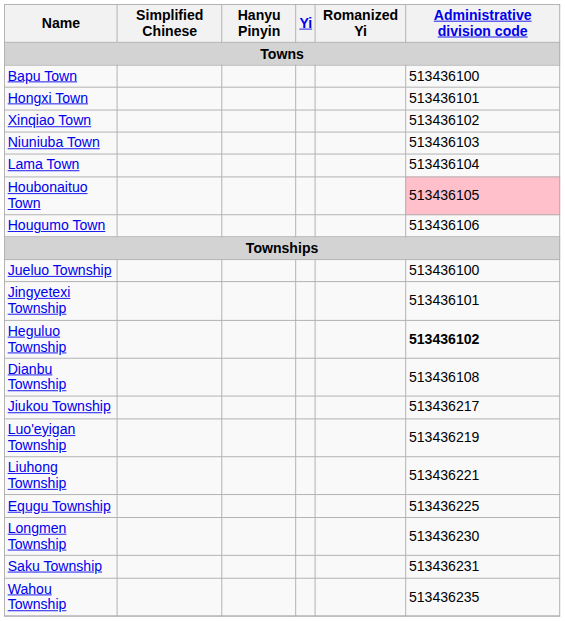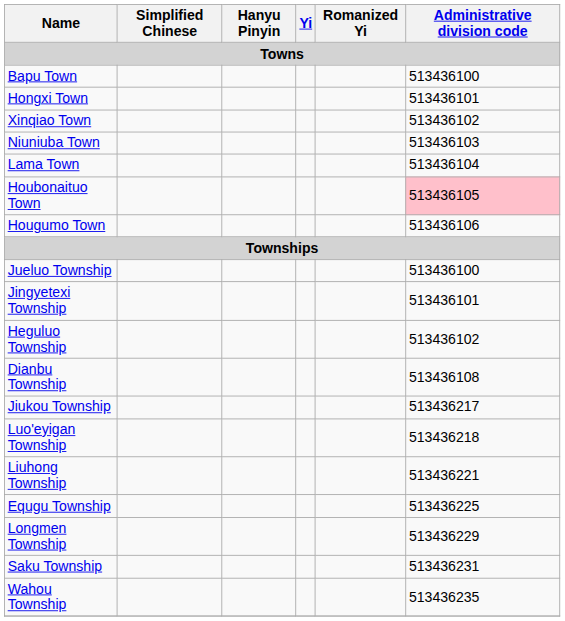 <table class="wikitable" align="center" style="width:50%; border="1">
 <tr>
 <th>Name</th>
 <th>Simplified Chinese</th>
 <th>Hanyu Pinyin</th>
 <th><a href='#'>Yi</a></th>
 <th>Romanized Yi</th>
 <th><a href='#'>Administrative division code</a></th>
 </tr>
 <tr>
 <td colspan="7"  style="text-align:center; background:#d3d3d3;"><strong>Towns</strong></td>
 </tr>
 <tr --------->
 <td><a href='#'>Bapu Town</a></td>
 <td></td>
 <td></td>
 <td></td>
 <td></td>
 <td>513436100</td>
 </tr>
 <tr>
 <td><a href='#'>Hongxi Town</a></td>
 <td></td>
 <td></td>
 <td></td>
 <td></td>
 <td>513436101</td>
 </tr>
 <tr>
 <td><a href='#'>Xinqiao Town</a></td>
 <td></td>
 <td></td>
 <td></td>
 <td></td>
 <td>513436102</td>
 </tr>
 <tr>
 <td><a href='#'>Niuniuba Town</a></td>
 <td></td>
 <td></td>
 <td></td>
 <td></td>
 <td>513436103</td>
 </tr>
 <tr>
 <td><a href='#'>Lama Town</a></td>
 <td></td>
 <td></td>
 <td></td>
 <td></td>
 <td>513436104</td>
 </tr>
 <tr>
 <td><a href='#'>Houbonaituo Town</a></td>
 <td></td>
 <td></td>
 <td></td>
 <td></td>
 <td style="background: pink;">513436105</td>
 </tr>
 <tr>
 <td><a href='#'>Hougumo Town</a></td>
 <td></td>
 <td></td>
 <td></td>
 <td></td>
 <td>513436106</td>
 </tr>
 <tr>
 <td colspan="7"  style="text-align:center; background:#d3d3d3;"><strong>Townships</strong></td>
 </tr>
 <tr --------->
 <td><a href='#'>Jueluo Township</a></td>
 <td></td>
 <td></td>
 <td></td>
 <td></td>
 <td>513436100</td>
 </tr>
 <tr>
 <td><a href='#'>Jingyetexi Township</a></td>
 <td></td>
 <td></td>
 <td></td>
 <td></td>
 <td>513436101</td>
 </tr>
 <tr>
 <td><a href='#'>Heguluo Township</a></td>
 <td></td>
 <td></td>
 <td></td>
 <td></td>
-<td><strong>513436102</strong></td>
+<td>513436102</td>
 </tr>
 <tr>
 <td><a href='#'>Dianbu Township</a></td>
 <td></td>
 <td></td>
 <td></td>
 <td></td>
 <td>513436108</td>
 </tr>
 <tr>
 <td><a href='#'>Jiukou Township</a></td>
 <td></td>
 <td></td>
 <td></td>
 <td></td>
 <td>513436217</td>
 </tr>
 <tr>
 <td><a href='#'>Luo'eyigan Township</a></td>
 <td></td>
 <td></td>
 <td></td>
 <td></td>
-<td>513436219</td>
+<td>513436218</td>
 </tr>
 <tr>
 <td><a href='#'>Liuhong Township</a></td>
 <td></td>
 <td></td>
 <td></td>
 <td></td>
 <td>513436221</td>
 </tr>
 <tr>
 <td><a href='#'>Equgu Township</a></td>
 <td></td>
 <td></td>
 <td></td>
 <td></td>
 <td>513436225</td>
 </tr>
 <tr>
 <td><a href='#'>Longmen Township</a></td>
 <td></td>
 <td></td>
 <td></td>
 <td></td>
-<td>513436230</td>
+<td>513436229</td>
 </tr>
 <tr>
 <td><a href='#'>Saku Township</a></td>
 <td></td>
 <td></td>
 <td></td>
 <td></td>
 <td>513436231</td>
 </tr>
 <tr>
 <td><a href='#'>Wahou Township</a></td>
 <td></td>
 <td></td>
 <td></td>
 <td></td>
 <td>513436235</td>
 </tr>
 <tr>
 </tr>
 </table>
